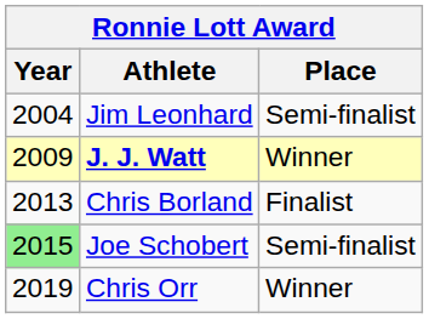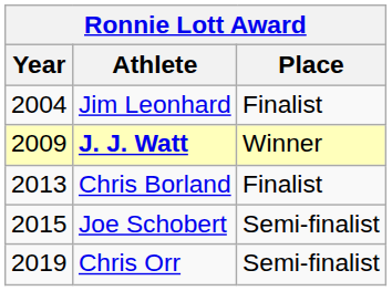 <table class="wikitable">
 <tr>
 <th colspan=3><strong><a href='#'>Ronnie Lott Award</a></strong></th>
 </tr>
 <tr>
 <th>Year</th>
 <th>Athlete</th>
 <th>Place</th>
 </tr>
 <tr>
 <td>2004</td>
 <td><a href='#'>Jim Leonhard</a></td>
-<td>Semi-finalist</td>
+<td>Finalist</td>
 </tr>
 <tr style="background:#ffb;">
 <td>2009</td>
 <td><strong><a href='#'>J. J. Watt</a></strong></td>
 <td>Winner</td>
 </tr>
 <tr>
 <td>2013</td>
 <td><a href='#'>Chris Borland</a></td>
 <td>Finalist</td>
 </tr>
 <tr>
-<td style="background: lightgreen;">2015</td>
+<td>2015</td>
 <td><a href='#'>Joe Schobert</a></td>
 <td>Semi-finalist</td>
 </tr>
 <tr>
 <td>2019</td>
 <td><a href='#'>Chris Orr</a></td>
-<td>Winner</td>
+<td>Semi-finalist</td>
 </tr>
 </table>
